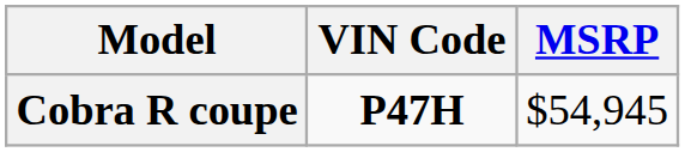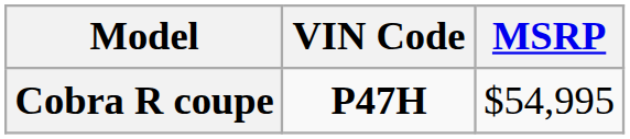 <table class=wikitable>
 <tr>
 <th>Model</th>
 <th>VIN Code</th>
 <th><a href='#'>MSRP</a></th>
 </tr>
 <tr>
 <th>Cobra R coupe</th>
 <td align=center><strong>P47H</strong></td>
-<td align=left>$54,945</td>
+<td align=left>$54,995</td>
 </tr>
 </table>
